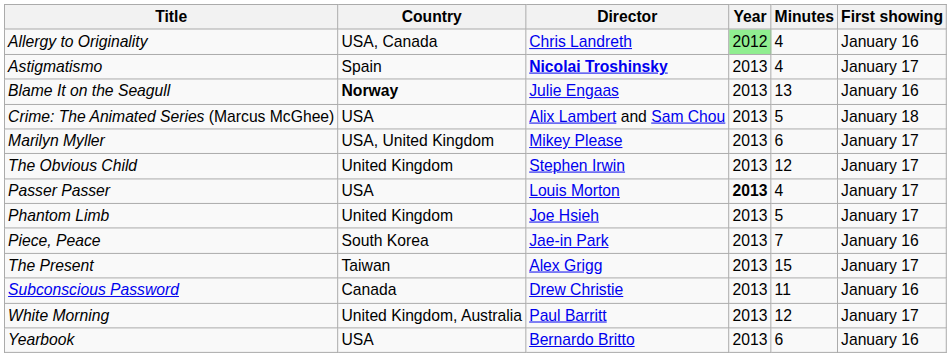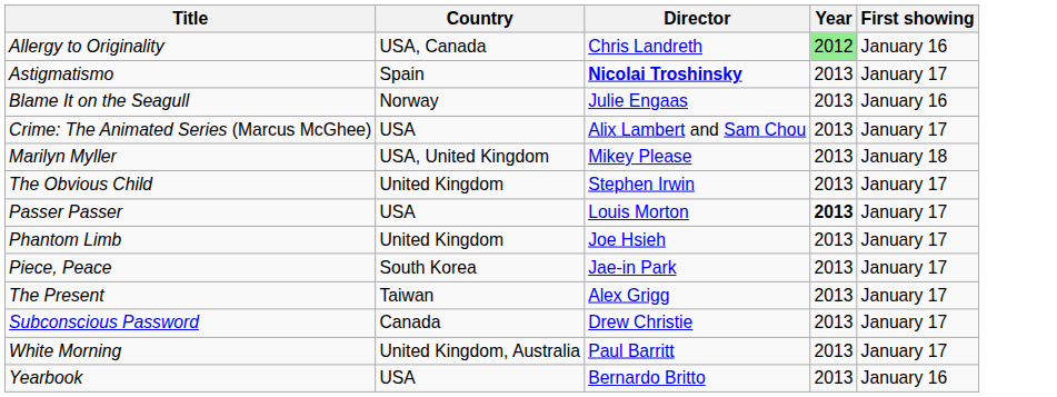 <table class="wikitable sortable">
 <tr>
 <th>Title</th>
 <th>Country</th>
 <th>Director</th>
 <th>Year</th>
-<th>Minutes</th>
 <th>First showing</th>
 </tr>
 <tr>
 <td><em>Allergy to Originality</em></td>
 <td>USA, Canada</td>
 <td><a href='#'>Chris Landreth</a></td>
 <td style="background: lightgreen;">2012</td>
-<td>4</td>
 <td>January 16</td>
 </tr>
 <tr>
 <td><em>Astigmatismo</em></td>
 <td>Spain</td>
 <td><strong><a href='#'>Nicolai Troshinsky</a></strong></td>
 <td>2013</td>
-<td>4</td>
 <td>January 17</td>
 </tr>
 <tr>
 <td><em>Blame It on the Seagull</em></td>
-<td><strong>Norway</strong></td>
+<td>Norway</td>
 <td><a href='#'>Julie Engaas</a></td>
 <td>2013</td>
-<td>13</td>
 <td>January 16</td>
 </tr>
 <tr>
 <td><em>Crime: The Animated Series</em> (Marcus McGhee)</td>
 <td>USA</td>
 <td><a href='#'>Alix Lambert</a> and <a href='#'>Sam Chou</a></td>
 <td>2013</td>
-<td>5</td>
-<td>January 18</td>
+<td>January 17</td>
 </tr>
 <tr>
 <td><em>Marilyn Myller</em></td>
 <td>USA, United Kingdom</td>
 <td><a href='#'>Mikey Please</a></td>
 <td>2013</td>
-<td>6</td>
-<td>January 17</td>
+<td>January 18</td>
 </tr>
 <tr>
 <td><em>The Obvious Child</em></td>
 <td>United Kingdom</td>
 <td><a href='#'>Stephen Irwin</a></td>
 <td>2013</td>
-<td>12</td>
 <td>January 17</td>
 </tr>
 <tr>
 <td><em>Passer Passer</em></td>
 <td>USA</td>
 <td><a href='#'>Louis Morton</a></td>
 <td><strong>2013</strong></td>
-<td>4</td>
 <td>January 17</td>
 </tr>
 <tr>
 <td><em>Phantom Limb</em></td>
 <td>United Kingdom</td>
 <td><a href='#'>Joe Hsieh</a></td>
 <td>2013</td>
-<td>5</td>
 <td>January 17</td>
 </tr>
 <tr>
 <td><em>Piece, Peace</em></td>
 <td>South Korea</td>
 <td><a href='#'>Jae-in Park</a></td>
 <td>2013</td>
-<td>7</td>
-<td>January 16</td>
+<td>January 17</td>
 </tr>
 <tr>
 <td><em>The Present</em></td>
 <td>Taiwan</td>
 <td><a href='#'>Alex Grigg</a></td>
 <td>2013</td>
-<td>15</td>
 <td>January 17</td>
 </tr>
 <tr>
 <td><em><a href='#'>Subconscious Password</a></em></td>
 <td>Canada</td>
 <td><a href='#'>Drew Christie</a></td>
 <td>2013</td>
-<td>11</td>
-<td>January 16</td>
+<td>January 17</td>
 </tr>
 <tr>
 <td><em>White Morning</em></td>
 <td>United Kingdom, Australia</td>
 <td><a href='#'>Paul Barritt</a></td>
 <td>2013</td>
-<td>12</td>
 <td>January 17</td>
 </tr>
 <tr>
 <td><em>Yearbook</em></td>
 <td>USA</td>
 <td><a href='#'>Bernardo Britto</a></td>
 <td>2013</td>
-<td>6</td>
 <td>January 16</td>
 </tr>
 </table>
